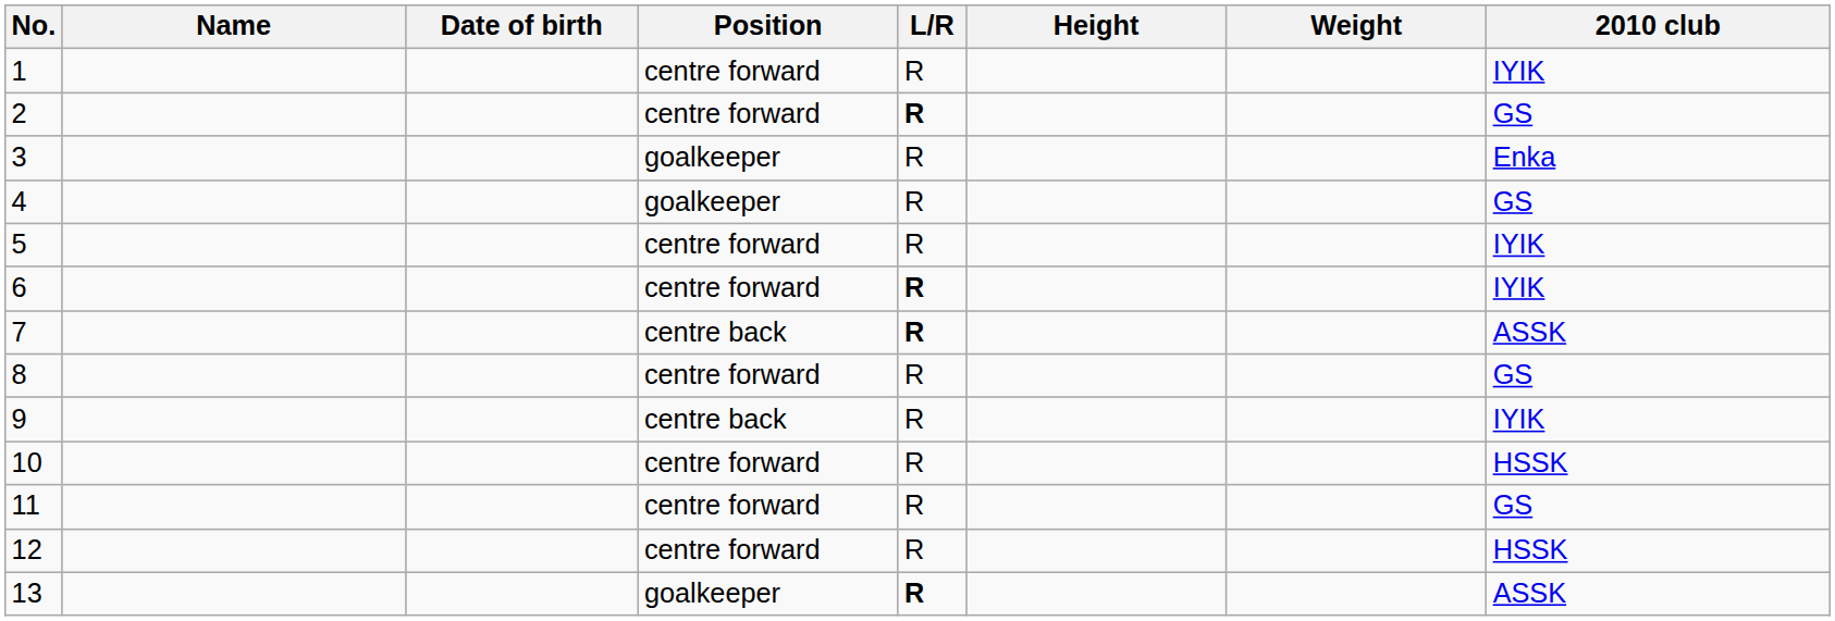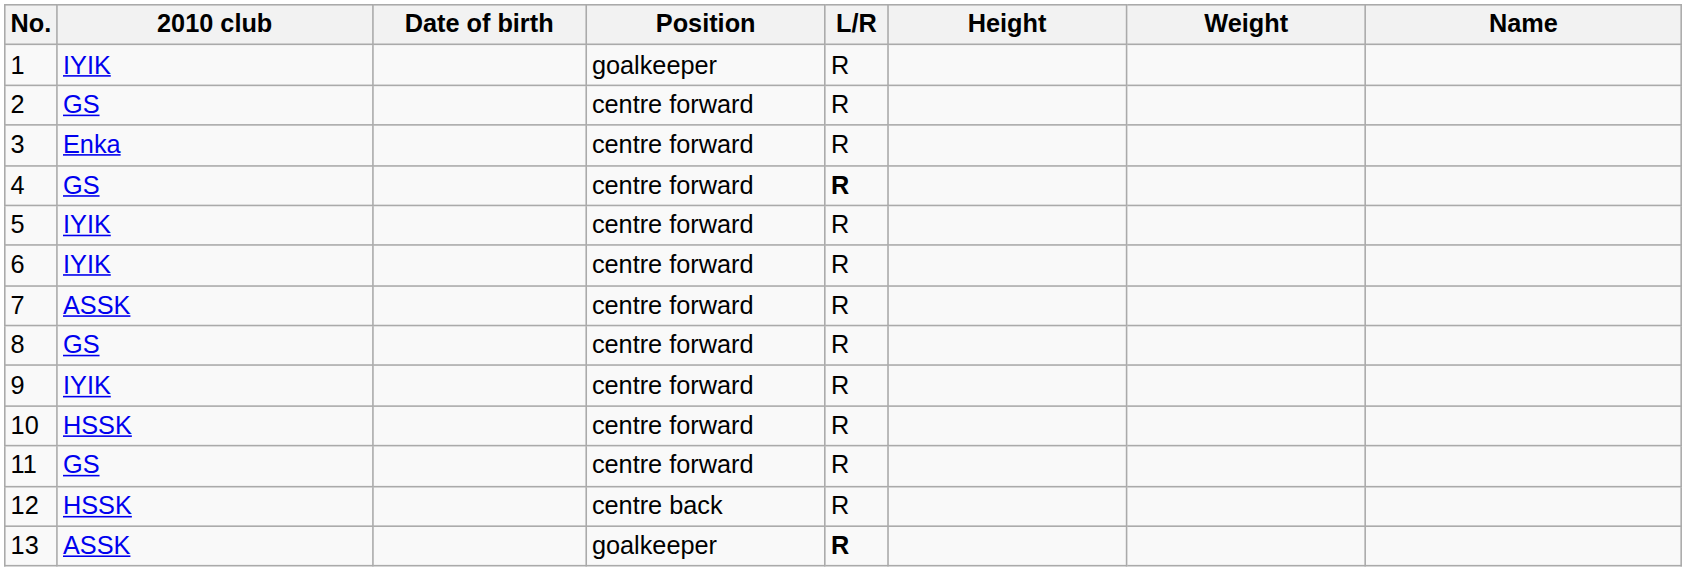 <table class=wikitable sortable style=font-size:100%; text-align:center;>
 <tr>
 <th>No.</th>
-<th style=width:12em>Name</th>
+<th style=width:12em>2010 club</th>
 <th style=width:8em>Date of birth</th>
 <th style=width:9em>Position</th>
 <th style=width:2em>L/R</th>
 <th style=width:9em>Height</th>
 <th style=width:9em>Weight</th>
-<th style=width:12em>2010 club</th>
+<th style=width:12em>Name</th>
 </tr>
 <tr>
 <td>1</td>
+<td><a href='#'>IYIK</a></td>
+<td></td>
+<td>goalkeeper</td>
+<td>R</td>
+<td></td>
+<td></td>
 <td align=left></td>
+</tr>
+<tr>
+<td>2</td>
+<td><a href='#'>GS</a></td>
 <td></td>
 <td>centre forward</td>
 <td>R</td>
 <td></td>
 <td></td>
-<td><a href='#'>IYIK</a></td>
+<td align=left></td>
 </tr>
 <tr>
-<td>2</td>
+<td>3</td>
+<td><a href='#'>Enka</a></td>
+<td></td>
+<td>centre forward</td>
+<td>R</td>
+<td></td>
+<td></td>
 <td align=left></td>
+</tr>
+<tr>
+<td>4</td>
+<td><a href='#'>GS</a></td>
 <td></td>
 <td>centre forward</td>
 <td><strong>R</strong></td>
 <td></td>
 <td></td>
-<td><a href='#'>GS</a></td>
-</tr>
-<tr>
-<td>3</td>
 <td align=left></td>
-<td></td>
-<td>goalkeeper</td>
-<td>R</td>
-<td></td>
-<td></td>
-<td><a href='#'>Enka</a></td>
-</tr>
-<tr>
-<td>4</td>
-<td align=left></td>
-<td></td>
-<td>goalkeeper</td>
-<td>R</td>
-<td></td>
-<td></td>
-<td><a href='#'>GS</a></td>
 </tr>
 <tr>
 <td>5</td>
-<td align=left></td>
+<td><a href='#'>IYIK</a></td>
 <td></td>
 <td>centre forward</td>
 <td>R</td>
 <td></td>
 <td></td>
-<td><a href='#'>IYIK</a></td>
+<td align=left></td>
 </tr>
 <tr>
 <td>6</td>
-<td align=left></td>
-<td></td>
-<td>centre forward</td>
-<td><strong>R</strong></td>
-<td></td>
-<td></td>
 <td><a href='#'>IYIK</a></td>
-</tr>
-<tr>
-<td>7</td>
-<td align=left></td>
-<td></td>
-<td>centre back</td>
-<td><strong>R</strong></td>
-<td></td>
-<td></td>
-<td><a href='#'>ASSK</a></td>
-</tr>
-<tr>
-<td>8</td>
-<td align=left></td>
 <td></td>
 <td>centre forward</td>
 <td>R</td>
 <td></td>
 <td></td>
+<td align=left></td>
+</tr>
+<tr>
+<td>7</td>
+<td><a href='#'>ASSK</a></td>
+<td></td>
+<td>centre forward</td>
+<td>R</td>
+<td></td>
+<td></td>
+<td align=left></td>
+</tr>
+<tr>
+<td>8</td>
 <td><a href='#'>GS</a></td>
+<td></td>
+<td>centre forward</td>
+<td>R</td>
+<td></td>
+<td></td>
+<td align=left></td>
 </tr>
 <tr>
 <td>9</td>
+<td><a href='#'>IYIK</a></td>
+<td></td>
+<td>centre forward</td>
+<td>R</td>
+<td></td>
+<td></td>
 <td align=left></td>
+</tr>
+<tr>
+<td>10</td>
+<td><a href='#'>HSSK</a></td>
+<td></td>
+<td>centre forward</td>
+<td>R</td>
+<td></td>
+<td></td>
+<td align=left></td>
+</tr>
+<tr>
+<td>11</td>
+<td><a href='#'>GS</a></td>
+<td></td>
+<td>centre forward</td>
+<td>R</td>
+<td></td>
+<td></td>
+<td align=left></td>
+</tr>
+<tr>
+<td>12</td>
+<td><a href='#'>HSSK</a></td>
 <td></td>
 <td>centre back</td>
 <td>R</td>
 <td></td>
 <td></td>
-<td><a href='#'>IYIK</a></td>
-</tr>
-<tr>
-<td>10</td>
 <td align=left></td>
-<td></td>
-<td>centre forward</td>
-<td>R</td>
-<td></td>
-<td></td>
-<td><a href='#'>HSSK</a></td>
-</tr>
-<tr>
-<td>11</td>
-<td align=left></td>
-<td></td>
-<td>centre forward</td>
-<td>R</td>
-<td></td>
-<td></td>
-<td><a href='#'>GS</a></td>
-</tr>
-<tr>
-<td>12</td>
-<td align=left></td>
-<td></td>
-<td>centre forward</td>
-<td>R</td>
-<td></td>
-<td></td>
-<td><a href='#'>HSSK</a></td>
 </tr>
 <tr>
 <td>13</td>
-<td align=left></td>
+<td><a href='#'>ASSK</a></td>
 <td></td>
 <td>goalkeeper</td>
 <td><strong>R</strong></td>
 <td></td>
 <td></td>
-<td><a href='#'>ASSK</a></td>
+<td align=left></td>
 </tr>
 </table>
